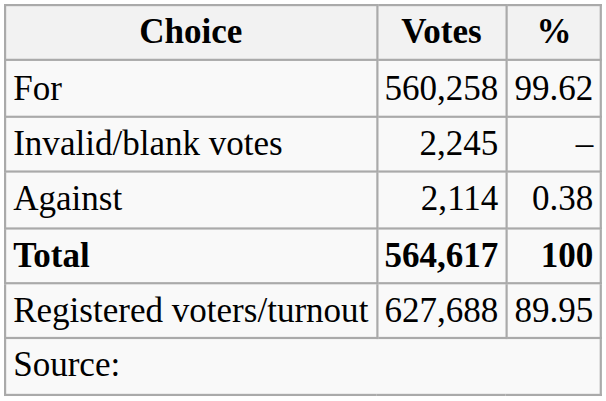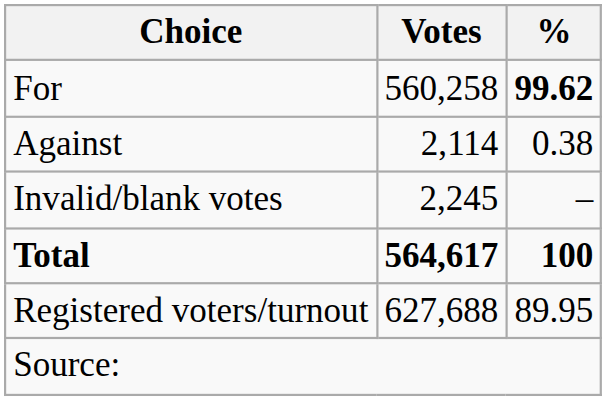 <table class=wikitable style=text-align:right>
 <tr>
 <th>Choice</th>
 <th>Votes</th>
 <th>%</th>
 </tr>
 <tr>
 <td align=left>For</td>
 <td>560,258</td>
-<td>99.62</td>
+<td><strong>99.62</strong></td>
+</tr>
+<tr>
+<td align=left>Against</td>
+<td>2,114</td>
+<td>0.38</td>
 </tr>
 <tr>
 <td align=left>Invalid/blank votes</td>
 <td>2,245</td>
 <td>–</td>
-</tr>
-<tr>
-<td align=left>Against</td>
-<td>2,114</td>
-<td>0.38</td>
 </tr>
 <tr>
 <td align=left><strong>Total</strong></td>
 <td><strong>564,617</strong></td>
 <td><strong>100</strong></td>
 </tr>
 <tr>
 <td align=left>Registered voters/turnout</td>
 <td>627,688</td>
 <td>89.95</td>
 </tr>
 <tr>
 <td align=left colspan=3>Source: </td>
 </tr>
 </table>
